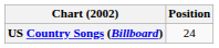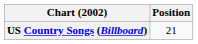 <table class="wikitable sortable plainrowheaders">
 <tr>
 <th scope="col">Chart (2002)</th>
 <th scope="col">Position</th>
 </tr>
 <tr>
 <th scope="row">US <a href='#'>Country Songs</a> (<em><a href='#'>Billboard</a></em>)</th>
-<td align="center">24</td>
+<td align="center">21</td>
 </tr>
 </table>
